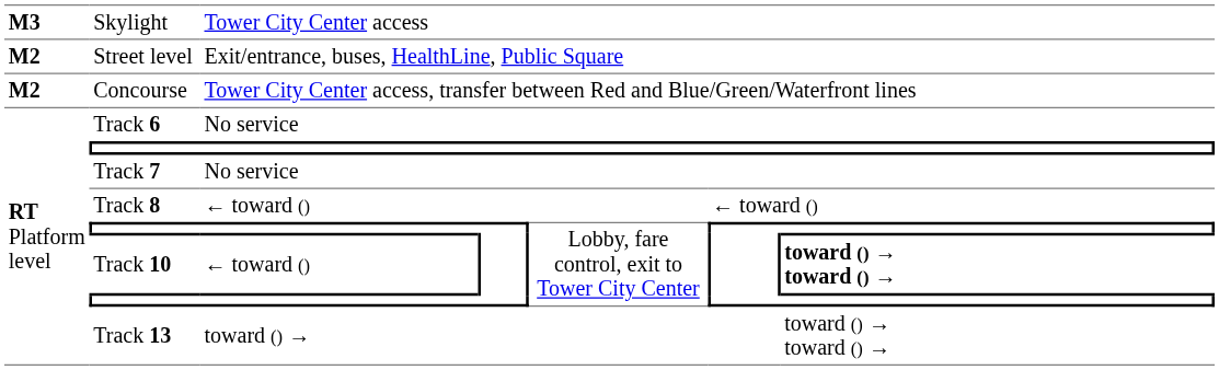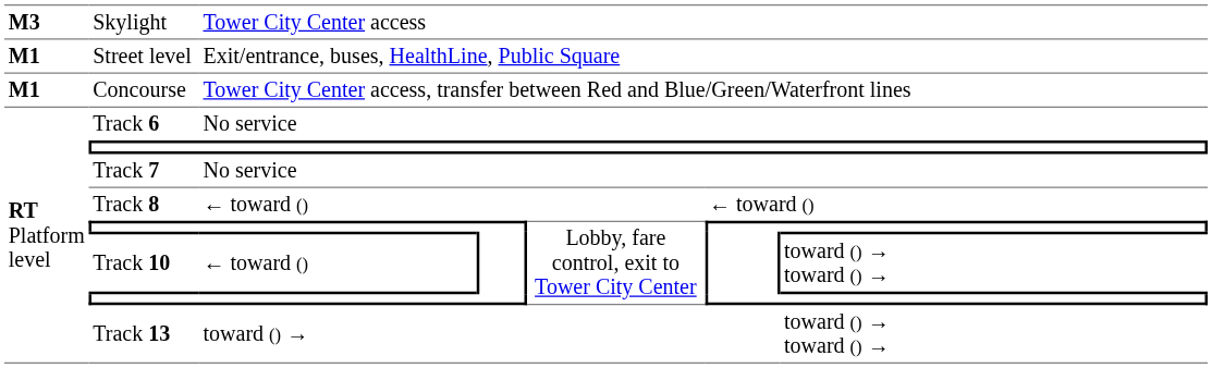 <table border=0 cellspacing=0 cellpadding=3>
 <tr>
 <td style="border-top:solid 1px gray;"><strong>M3</strong></td>
 <td style="border-top:solid 1px gray;">Skylight</td>
 <td style="border-top:solid 1px gray;" colspan=5><a href='#'>Tower City Center</a> access</td>
 </tr>
 <tr>
-<td style="border-top:solid 1px gray;"><strong>M2</strong></td>
+<td style="border-top:solid 1px gray;"><strong>M1</strong></td>
 <td style="border-top:solid 1px gray;">Street level</td>
 <td style="border-top:solid 1px gray;" colspan=5>Exit/entrance, buses, <a href='#'>HealthLine</a>, <a href='#'>Public Square</a></td>
 </tr>
 <tr>
-<td style="border-top:solid 1px gray;"><strong>M2</strong></td>
+<td style="border-top:solid 1px gray;"><strong>M1</strong></td>
 <td style="border-top:solid 1px gray;">Concourse</td>
 <td style="border-top:solid 1px gray;" colspan=5><a href='#'>Tower City Center</a> access, transfer between Red and Blue/Green/Waterfront lines</td>
 </tr>
 <tr>
 <td style="border-top:solid 1px gray;border-bottom:solid 1px gray;" rowspan=8 width=50><strong>RT</strong><br>Platform level</td>
 <td style="border-top:solid 1px gray;">Track <strong>6</strong></td>
 <td style="border-top:solid 1px gray;" colspan=5> No service</td>
 </tr>
 <tr>
 <td style="border-top:solid 2px black;border-right:solid 2px black;border-left:solid 2px black;border-bottom:solid 2px black;text-align:center;" colspan=6></td>
 </tr>
 <tr>
 <td>Track <strong>7</strong></td>
 <td> No service</td>
 </tr>
 <tr>
 <td style="border-top:solid 1px gray;" width=75>Track <strong>8</strong></td>
 <td style="border-top:solid 1px gray;" colspan=3>←  toward  <small>()</small></td>
 <td style="border-top:solid 1px gray;" colspan=2>←  toward  <small>()</small></td>
 </tr>
 <tr>
 <td style="border-top:solid 2px black;border-right:solid 2px black;border-left:solid 2px black; text-align:center;" colspan=3 width=450></td>
 <td style="border-top:solid 1px gray;border-bottom:solid 1px gray;text-align:center;" rowspan=3 width=125>Lobby, fare control, exit to <a href='#'>Tower City Center</a></td>
 <td style="border-top:solid 2px black;border-right:solid 2px black;border-left:solid 2px black; text-align:center;" colspan=2 width=600></td>
 </tr>
 <tr>
 <td style="border-top:solid 2px black;border-bottom:solid 2px black;">Track <strong>10</strong></td>
 <td style="border-top:solid 2px black; border-bottom:solid 2px black">←  toward  <small>()</small></td>
 <td style="border-right:solid 2px black;border-left:solid 2px black;"> </td>
 <td style="border-right:solid 2px black;border-left:solid 2px black;"> </td>
-<td style="border-bottom:solid 1px gray; border-top:solid 2px black; border-bottom:solid 2px black"><strong> toward  <small>()</small> →<br> toward  <small>()</small> →</strong></td>
+<td style="border-bottom:solid 1px gray; border-top:solid 2px black; border-bottom:solid 2px black"> toward  <small>()</small> →<br> toward  <small>()</small> →</td>
 </tr>
 <tr>
 <td style="border-right:solid 2px black;border-left:solid 2px black;border-bottom:solid 2px black;text-align:center;" colspan=3></td>
 <td style="border-right:solid 2px black;border-left:solid 2px black;border-bottom:solid 2px black;text-align:center;" colspan=2></td>
 </tr>
 <tr>
 <td style="border-bottom:solid 1px gray;">Track <strong>13</strong></td>
 <td style="border-bottom:solid 1px gray;" colspan=3>  toward  <small>()</small> →</td>
 <td style="border-bottom:solid 1px gray;"> </td>
 <td style="border-bottom:solid 1px gray;" colspan=2> toward  <small>()</small> →<br> toward  <small>()</small> →</td>
 </tr>
 </table>
